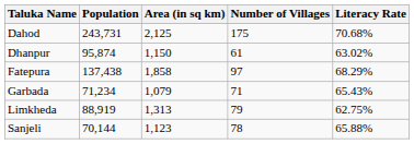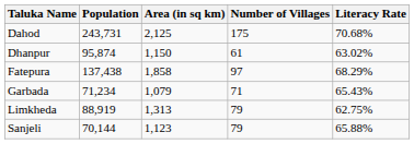 <table class="wikitable">
 <tr>
 <th>Taluka Name</th>
 <th>Population</th>
 <th>Area (in sq km)</th>
 <th>Number of Villages</th>
 <th>Literacy Rate</th>
 </tr>
 <tr>
 <td>Dahod</td>
 <td>243,731</td>
 <td>2,125</td>
 <td>175</td>
 <td>70.68%</td>
 </tr>
 <tr>
 <td>Dhanpur</td>
 <td>95,874</td>
 <td>1,150</td>
 <td>61</td>
 <td>63.02%</td>
 </tr>
 <tr>
 <td>Fatepura</td>
 <td>137,438</td>
 <td>1,858</td>
 <td>97</td>
 <td>68.29%</td>
 </tr>
 <tr>
 <td>Garbada</td>
 <td>71,234</td>
 <td>1,079</td>
 <td>71</td>
 <td>65.43%</td>
 </tr>
 <tr>
 <td>Limkheda</td>
 <td>88,919</td>
 <td>1,313</td>
 <td>79</td>
 <td>62.75%</td>
 </tr>
 <tr>
 <td>Sanjeli</td>
 <td>70,144</td>
 <td>1,123</td>
-<td>78</td>
+<td>79</td>
 <td>65.88%</td>
 </tr>
 </table>
